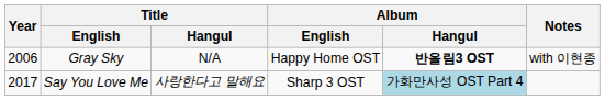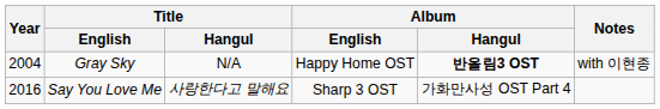 <table class="wikitable" style="text-align:center">
 <tr>
 <th rowspan=2>Year</th>
 <th colspan=2>Title</th>
 <th colspan=2>Album</th>
 <th rowspan=2>Notes</th>
 </tr>
 <tr>
 <th>English</th>
 <th>Hangul</th>
 <th>English</th>
 <th>Hangul</th>
 </tr>
 <tr>
-<td>2006</td>
+<td>2004</td>
 <td><em>Gray Sky</em></td>
 <td>N/A</td>
 <td>Happy Home OST</td>
 <td><strong>반올림3 OST</strong></td>
 <td>with 이현종</td>
 </tr>
 <tr>
-<td>2017</td>
+<td>2016</td>
 <td><em>Say You Love Me</em></td>
 <td><em>사랑한다고 말해요</em></td>
 <td>Sharp 3 OST</td>
-<td style="background: lightblue;">가화만사성 OST Part 4</td>
+<td>가화만사성 OST Part 4</td>
 <td></td>
 </tr>
 </table>
